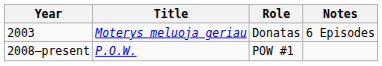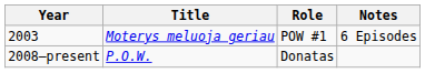 <table class="wikitable sortable">
 <tr>
 <th>Year</th>
 <th>Title</th>
 <th>Role</th>
 <th class="unsortable">Notes</th>
 </tr>
 <tr>
 <td>2003</td>
 <td><em><a href='#'>Moterys meluoja geriau</a></em></td>
-<td>Donatas</td>
+<td>POW #1</td>
 <td>6 Episodes</td>
 </tr>
 <tr>
 <td>2008–present</td>
 <td><em><a href='#'>P.O.W.</a></em></td>
-<td>POW #1</td>
+<td>Donatas</td>
 <td></td>
 </tr>
 </table>
